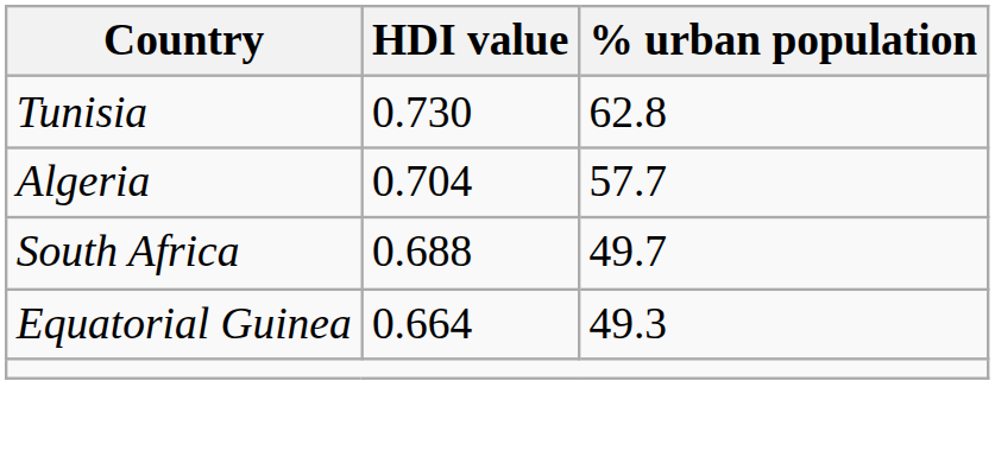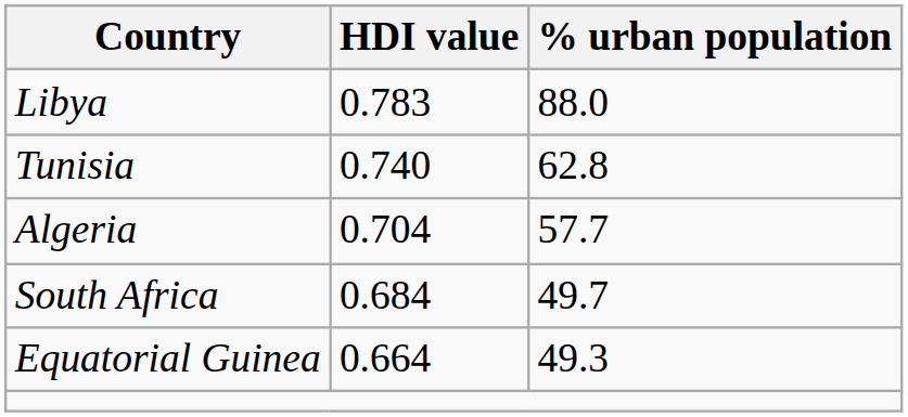 <table class="wikitable">
 <tr VALIGN=TOP>
 <th>Country</th>
 <th>HDI value</th>
 <th>% urban population</th>
 </tr>
 <tr>
+<td><em>Libya</em></td>
+<td>0.783</td>
+<td>88.0</td>
+</tr>
+<tr>
 <td><em>Tunisia</em></td>
-<td>0.730</td>
+<td>0.740</td>
 <td>62.8</td>
 </tr>
 <tr>
 <td><em>Algeria</em></td>
 <td>0.704</td>
 <td>57.7</td>
 </tr>
 <tr>
 <td><em>South Africa</em></td>
-<td>0.688</td>
+<td>0.684</td>
 <td>49.7</td>
 </tr>
 <tr>
 <td><em>Equatorial Guinea</em></td>
 <td>0.664</td>
 <td>49.3</td>
 </tr>
 <tr>
 <td colspan=3></td>
 </tr>
 </table>
